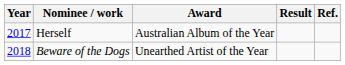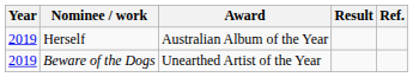 <table class="wikitable">
 <tr>
 <th>Year</th>
 <th>Nominee / work</th>
 <th>Award</th>
 <th>Result</th>
 <th>Ref.</th>
 </tr>
 <tr>
-<td><a href='#'>2017</a></td>
+<td><a href='#'>2019</a></td>
 <td>Herself</td>
 <td>Australian Album of the Year</td>
 <td></td>
 <td></td>
 </tr>
 <tr>
-<td><a href='#'>2018</a></td>
+<td><a href='#'>2019</a></td>
 <td><em>Beware of the Dogs</em></td>
 <td>Unearthed Artist of the Year</td>
 <td></td>
 <td></td>
 </tr>
 </table>
